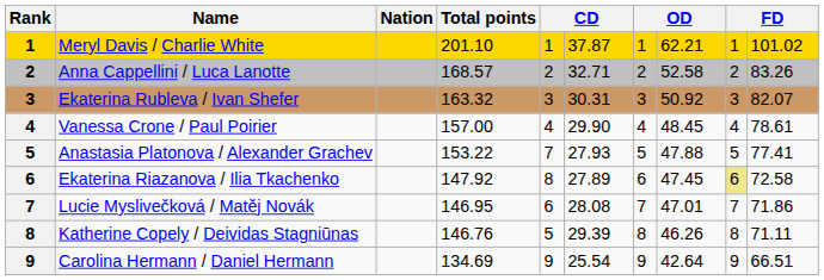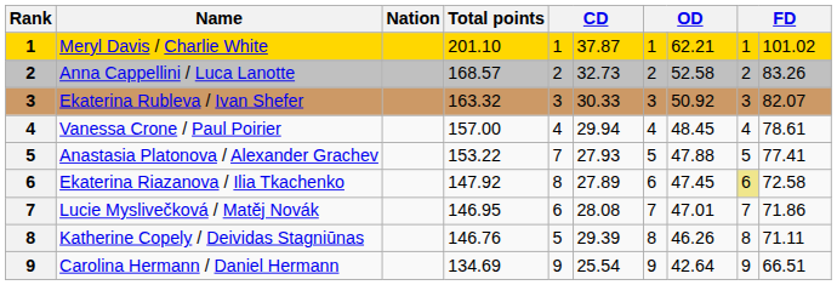 <table class="wikitable sortable">
 <tr>
 <th>Rank</th>
 <th>Name</th>
 <th>Nation</th>
 <th>Total points</th>
 <th colspan="2" width="80px"><a href='#'>CD</a></th>
 <th colspan="2" width="80px"><a href='#'>OD</a></th>
 <th colspan="2" width="80px"><a href='#'>FD</a></th>
 </tr>
 <tr bgcolor="gold">
 <td align="center"><strong>1</strong></td>
 <td><a href='#'>Meryl Davis</a> / <a href='#'>Charlie White</a></td>
 <td></td>
 <td>201.10</td>
 <td>1</td>
 <td>37.87</td>
 <td>1</td>
 <td>62.21</td>
 <td>1</td>
 <td>101.02</td>
 </tr>
 <tr bgcolor="silver">
 <td align="center"><strong>2</strong></td>
 <td><a href='#'>Anna Cappellini</a> / <a href='#'>Luca Lanotte</a></td>
 <td></td>
 <td>168.57</td>
 <td>2</td>
-<td>32.71</td>
+<td>32.73</td>
 <td>2</td>
 <td>52.58</td>
 <td>2</td>
 <td>83.26</td>
 </tr>
 <tr bgcolor="cc9966">
 <td align="center"><strong>3</strong></td>
 <td><a href='#'>Ekaterina Rubleva</a> / <a href='#'>Ivan Shefer</a></td>
 <td></td>
 <td>163.32</td>
 <td>3</td>
-<td>30.31</td>
+<td>30.33</td>
 <td>3</td>
 <td>50.92</td>
 <td>3</td>
 <td>82.07</td>
 </tr>
 <tr>
 <th>4</th>
 <td><a href='#'>Vanessa Crone</a> / <a href='#'>Paul Poirier</a></td>
 <td></td>
 <td>157.00</td>
 <td>4</td>
-<td>29.90</td>
+<td>29.94</td>
 <td>4</td>
 <td>48.45</td>
 <td>4</td>
 <td>78.61</td>
 </tr>
 <tr>
 <th>5</th>
 <td><a href='#'>Anastasia Platonova</a> / <a href='#'>Alexander Grachev</a></td>
 <td></td>
 <td>153.22</td>
 <td>7</td>
 <td>27.93</td>
 <td>5</td>
 <td>47.88</td>
 <td>5</td>
 <td>77.41</td>
 </tr>
 <tr>
 <th>6</th>
 <td><a href='#'>Ekaterina Riazanova</a> / <a href='#'>Ilia Tkachenko</a></td>
 <td></td>
 <td>147.92</td>
 <td>8</td>
 <td>27.89</td>
 <td>6</td>
 <td>47.45</td>
 <td style="background: khaki;">6</td>
 <td>72.58</td>
 </tr>
 <tr>
 <th>7</th>
 <td><a href='#'>Lucie Myslivečková</a> / <a href='#'>Matěj Novák</a></td>
 <td></td>
 <td>146.95</td>
 <td>6</td>
 <td>28.08</td>
 <td>7</td>
 <td>47.01</td>
 <td>7</td>
 <td>71.86</td>
 </tr>
 <tr>
 <th>8</th>
 <td><a href='#'>Katherine Copely</a> / <a href='#'>Deividas Stagniūnas</a></td>
 <td></td>
 <td>146.76</td>
 <td>5</td>
 <td>29.39</td>
 <td>8</td>
 <td>46.26</td>
 <td>8</td>
 <td>71.11</td>
 </tr>
 <tr>
 <th>9</th>
 <td><a href='#'>Carolina Hermann</a> / <a href='#'>Daniel Hermann</a></td>
 <td></td>
 <td>134.69</td>
 <td>9</td>
 <td>25.54</td>
 <td>9</td>
 <td>42.64</td>
 <td>9</td>
 <td>66.51</td>
 </tr>
 </table>
